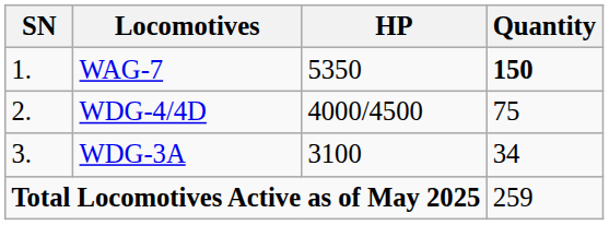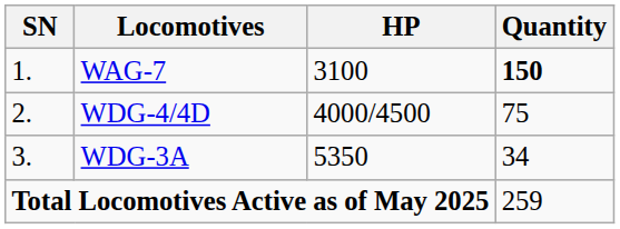 <table class="wikitable">
 <tr>
 <th>SN</th>
 <th>Locomotives</th>
 <th>HP</th>
 <th>Quantity</th>
 </tr>
 <tr>
 <td>1.</td>
 <td><a href='#'>WAG-7</a></td>
-<td>5350</td>
+<td>3100</td>
 <td><strong>150</strong></td>
 </tr>
 <tr>
 <td>2.</td>
 <td><a href='#'>WDG-4/4D</a></td>
 <td>4000/4500</td>
 <td>75</td>
 </tr>
 <tr>
 <td>3.</td>
 <td><a href='#'>WDG-3A</a></td>
-<td>3100</td>
+<td>5350</td>
 <td>34</td>
 </tr>
 <tr>
 <td colspan="3"><strong>Total Locomotives Active as of May 2025</strong></td>
 <td>259</td>
 </tr>
 </table>
